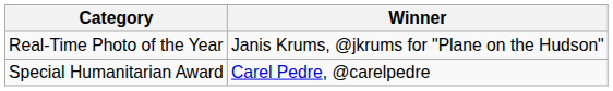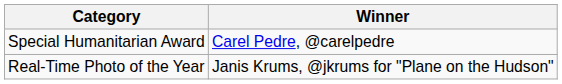 <table class="wikitable">
 <tr>
 <th>Category</th>
 <th>Winner</th>
 </tr>
 <tr>
+<td>Special Humanitarian Award</td>
+<td><a href='#'>Carel Pedre</a>, @carelpedre</td>
+</tr>
+<tr>
 <td>Real-Time Photo of the Year</td>
 <td>Janis Krums, @jkrums for "Plane on the Hudson"</td>
 </tr>
-<tr>
-<td>Special Humanitarian Award</td>
-<td><a href='#'>Carel Pedre</a>, @carelpedre</td>
-</tr>
 </table>
